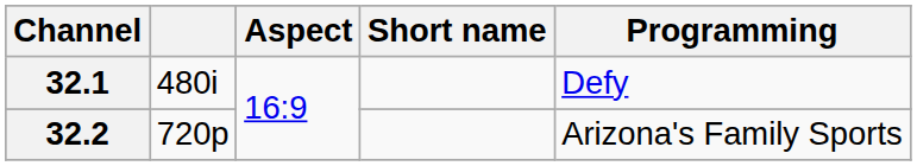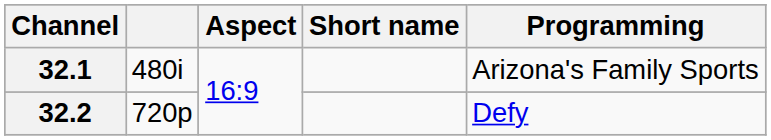 <table class="wikitable">
 <tr>
 <th scope = "col">Channel</th>
 <th scope = "col"></th>
 <th scope = "col">Aspect</th>
 <th scope = "col">Short name</th>
 <th scope = "col">Programming</th>
 </tr>
 <tr>
 <th scope = "row">32.1</th>
 <td>480i</td>
 <td rowspan=2><a href='#'>16:9</a></td>
 <td></td>
-<td><a href='#'>Defy</a></td>
+<td>Arizona's Family Sports</td>
 </tr>
 <tr>
 <th scope = "row">32.2</th>
 <td>720p</td>
 <td></td>
-<td>Arizona's Family Sports</td>
+<td><a href='#'>Defy</a></td>
 </tr>
 </table>
